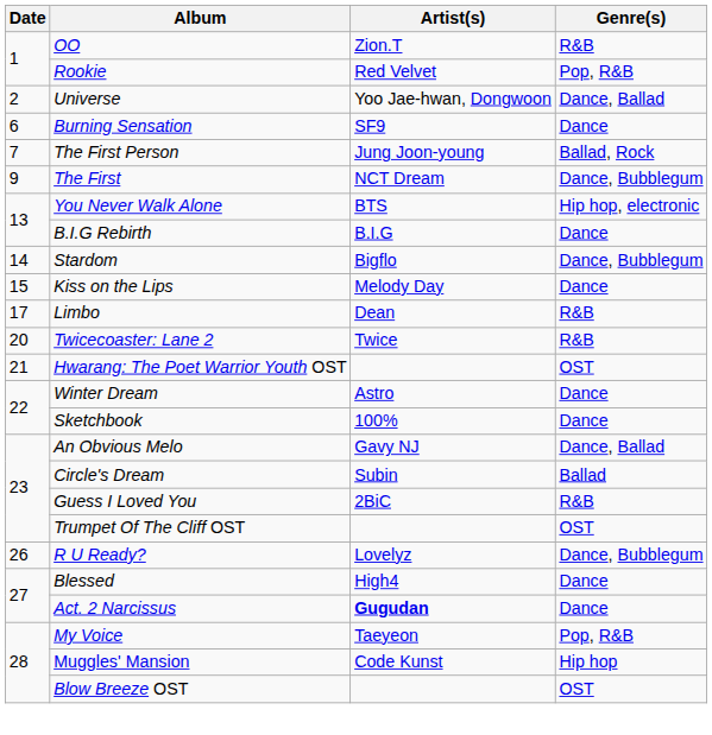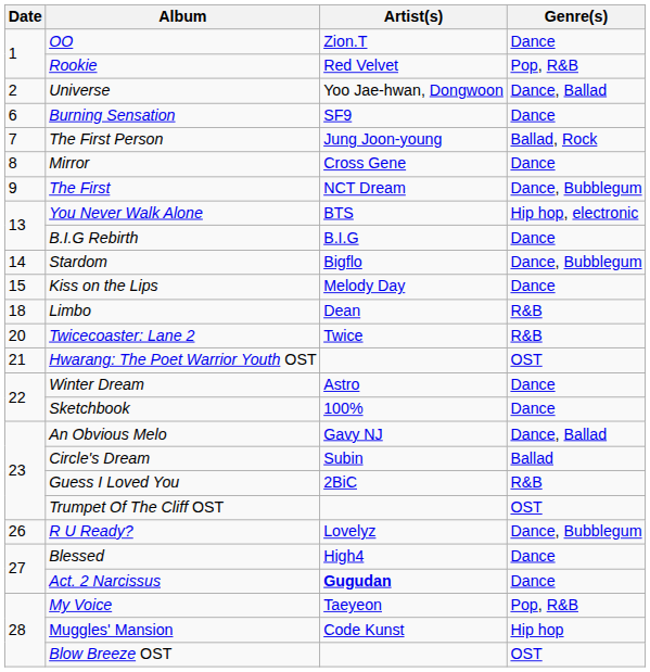 <table class="wikitable">
 <tr>
 <th>Date</th>
 <th>Album</th>
 <th>Artist(s)</th>
 <th>Genre(s)</th>
 </tr>
 <tr>
 <td rowspan="2">1</td>
 <td><em><a href='#'>OO</a></em></td>
 <td><a href='#'>Zion.T</a></td>
-<td><a href='#'>R&B</a></td>
+<td><a href='#'>Dance</a></td>
 </tr>
 <tr>
 <td><em><a href='#'>Rookie</a></em></td>
 <td><a href='#'>Red Velvet</a></td>
 <td><a href='#'>Pop</a>, <a href='#'>R&B</a></td>
 </tr>
 <tr>
 <td>2</td>
 <td><em>Universe</em></td>
 <td>Yoo Jae-hwan, <a href='#'>Dongwoon</a></td>
 <td><a href='#'>Dance</a>, <a href='#'>Ballad</a></td>
 </tr>
 <tr>
 <td>6</td>
 <td><em><a href='#'>Burning Sensation</a></em></td>
 <td><a href='#'>SF9</a></td>
 <td><a href='#'>Dance</a></td>
 </tr>
 <tr>
 <td>7</td>
 <td><em>The First Person</em></td>
 <td><a href='#'>Jung Joon-young</a></td>
 <td><a href='#'>Ballad</a>, <a href='#'>Rock</a></td>
+</tr>
+<tr>
+<td>8</td>
+<td><em>Mirror</em></td>
+<td><a href='#'>Cross Gene</a></td>
+<td><a href='#'>Dance</a></td>
 </tr>
 <tr>
 <td>9</td>
 <td><em><a href='#'>The First</a></em></td>
 <td><a href='#'>NCT Dream</a></td>
 <td><a href='#'>Dance</a>, <a href='#'>Bubblegum</a></td>
 </tr>
 <tr>
 <td rowspan="2">13</td>
 <td><em><a href='#'>You Never Walk Alone</a></em></td>
 <td><a href='#'>BTS</a></td>
 <td><a href='#'>Hip hop</a>, <a href='#'>electronic</a></td>
 </tr>
 <tr>
 <td><em>B.I.G Rebirth</em></td>
 <td><a href='#'>B.I.G</a></td>
 <td><a href='#'>Dance</a></td>
 </tr>
 <tr>
 <td>14</td>
 <td><em>Stardom</em></td>
 <td><a href='#'>Bigflo</a></td>
 <td><a href='#'>Dance</a>, <a href='#'>Bubblegum</a></td>
 </tr>
 <tr>
 <td>15</td>
 <td><em>Kiss on the Lips</em></td>
 <td><a href='#'>Melody Day</a></td>
 <td><a href='#'>Dance</a></td>
 </tr>
 <tr>
-<td>17</td>
+<td>18</td>
 <td><em>Limbo</em></td>
 <td><a href='#'>Dean</a></td>
 <td><a href='#'>R&B</a></td>
 </tr>
 <tr>
 <td>20</td>
 <td><em><a href='#'>Twicecoaster: Lane 2</a></em></td>
 <td><a href='#'>Twice</a></td>
 <td><a href='#'>R&B</a></td>
 </tr>
 <tr>
 <td>21</td>
 <td><em><a href='#'>Hwarang: The Poet Warrior Youth</a></em> OST</td>
 <td></td>
 <td><a href='#'>OST</a></td>
 </tr>
 <tr>
 <td rowspan="2">22</td>
 <td><em>Winter Dream</em></td>
 <td><a href='#'>Astro</a></td>
 <td><a href='#'>Dance</a></td>
 </tr>
 <tr>
 <td><em>Sketchbook</em></td>
 <td><a href='#'>100%</a></td>
 <td><a href='#'>Dance</a></td>
 </tr>
 <tr>
 <td rowspan="4">23</td>
 <td><em>An Obvious Melo</em></td>
 <td><a href='#'>Gavy NJ</a></td>
 <td><a href='#'>Dance</a>, <a href='#'>Ballad</a></td>
 </tr>
 <tr>
 <td><em>Circle's Dream</em></td>
 <td><a href='#'>Subin</a></td>
 <td><a href='#'>Ballad</a></td>
 </tr>
 <tr>
 <td><em>Guess I Loved You</em></td>
 <td><a href='#'>2BiC</a></td>
 <td><a href='#'>R&B</a></td>
 </tr>
 <tr>
 <td><em>Trumpet Of The Cliff</em> OST</td>
 <td></td>
 <td><a href='#'>OST</a></td>
 </tr>
 <tr>
 <td>26</td>
 <td><em><a href='#'>R U Ready?</a></em></td>
 <td><a href='#'>Lovelyz</a></td>
 <td><a href='#'>Dance</a>, <a href='#'>Bubblegum</a></td>
 </tr>
 <tr>
 <td rowspan="2">27</td>
 <td><em>Blessed</em></td>
 <td><a href='#'>High4</a></td>
 <td><a href='#'>Dance</a></td>
 </tr>
 <tr>
 <td><em><a href='#'>Act. 2 Narcissus</a></em></td>
 <td><strong><a href='#'>Gugudan</a></strong></td>
 <td><a href='#'>Dance</a></td>
 </tr>
 <tr>
 <td rowspan="3">28</td>
 <td><em><a href='#'>My Voice</a></em></td>
 <td><a href='#'>Taeyeon</a></td>
 <td><a href='#'>Pop</a>, <a href='#'>R&B</a></td>
 </tr>
 <tr>
 <td><a href='#'>Muggles' Mansion</a></td>
 <td><a href='#'>Code Kunst</a></td>
 <td><a href='#'>Hip hop</a></td>
 </tr>
 <tr>
 <td><em><a href='#'>Blow Breeze</a></em> OST</td>
 <td></td>
 <td><a href='#'>OST</a></td>
 </tr>
 </table>
